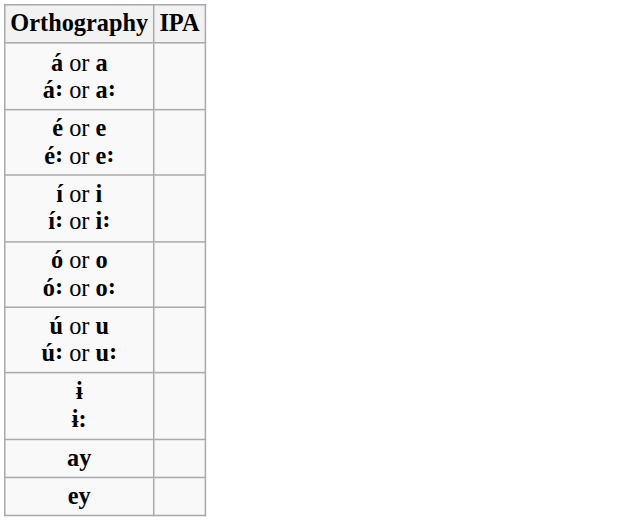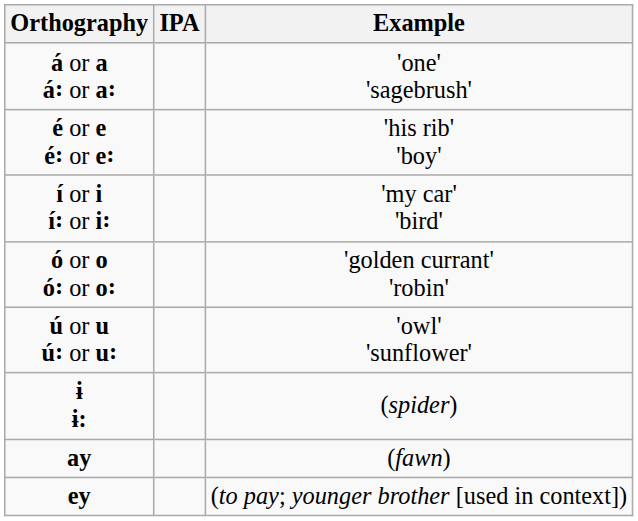 <table class="wikitable" style="text-align:center;">
 <tr>
 <th>Orthography</th>
 <th>IPA</th>
+<th>Example</th>
 </tr>
 <tr>
 <td><strong>á</strong> or <strong>a</strong><br><strong>á꞉</strong> or <strong>a꞉</strong></td>
 <td><br></td>
+<td> 'one'<br> 'sagebrush'</td>
 </tr>
 <tr>
 <td><strong>é</strong> or <strong>e</strong><br><strong>é꞉</strong> or <strong>e꞉</strong></td>
 <td><br></td>
+<td> 'his rib'<br> 'boy'</td>
 </tr>
 <tr>
 <td><strong>í</strong> or <strong>i</strong><br><strong>í꞉</strong> or <strong>i꞉</strong></td>
 <td><br></td>
+<td> 'my car'<br> 'bird'</td>
 </tr>
 <tr>
 <td><strong>ó</strong> or <strong>o</strong><br><strong>ó꞉</strong> or <strong>o꞉</strong></td>
 <td><br></td>
+<td> 'golden currant'<br> 'robin'</td>
 </tr>
 <tr>
 <td><strong>ú</strong> or <strong>u</strong><br><strong>ú꞉</strong> or <strong>u꞉</strong></td>
 <td><br></td>
+<td> 'owl'<br> 'sunflower'</td>
 </tr>
 <tr>
 <td><strong>ɨ</strong><br><strong>ɨ:</strong></td>
 <td><br></td>
+<td> (<em>spider</em>)</td>
 </tr>
 <tr>
 <td><strong>ay</strong></td>
 <td></td>
+<td> (<em>fawn</em>)</td>
 </tr>
 <tr>
 <td><strong>ey</strong></td>
 <td></td>
+<td> (<em>to pay</em>; <em>younger brother</em> [used in context])</td>
 </tr>
 </table>
